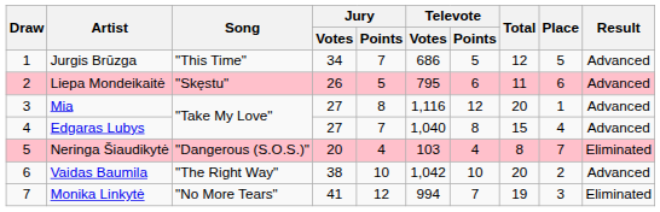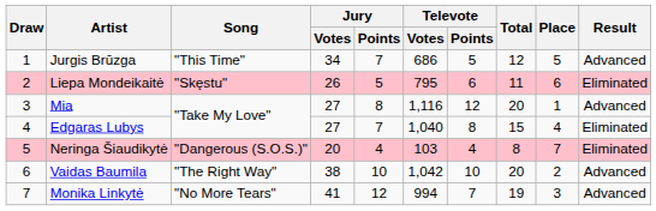 <table class="sortable wikitable" style="margin: 1em auto 1em auto; text-align:center;">
 <tr>
 <th rowspan="2">Draw</th>
 <th rowspan="2">Artist</th>
 <th rowspan="2">Song</th>
 <th colspan="2">Jury</th>
 <th colspan="2">Televote</th>
 <th rowspan="2">Total</th>
 <th rowspan="2">Place</th>
 <th rowspan="2">Result</th>
 </tr>
 <tr>
 <th>Votes</th>
 <th>Points</th>
 <th>Votes</th>
 <th>Points</th>
 </tr>
 <tr>
 <td>1</td>
 <td align="left">Jurgis Brūzga</td>
 <td align="left">"This Time"</td>
 <td>34</td>
 <td>7</td>
 <td>686</td>
 <td>5</td>
 <td>12</td>
 <td>5</td>
 <td>Advanced</td>
 </tr>
 <tr style="background:pink;">
 <td>2</td>
 <td align="left">Liepa Mondeikaitė</td>
 <td align="left">"Skęstu"</td>
 <td>26</td>
 <td>5</td>
 <td>795</td>
 <td>6</td>
 <td>11</td>
 <td>6</td>
-<td>Advanced</td>
+<td>Eliminated</td>
 </tr>
 <tr>
 <td>3</td>
 <td align="left"><a href='#'>Mia</a></td>
 <td align="left" rowspan="2">"Take My Love"</td>
 <td>27</td>
 <td>8</td>
 <td>1,116</td>
 <td>12</td>
 <td>20</td>
 <td>1</td>
 <td>Advanced</td>
 </tr>
 <tr>
 <td>4</td>
 <td align="left"><a href='#'>Edgaras Lubys</a></td>
 <td>27</td>
 <td>7</td>
 <td>1,040</td>
 <td>8</td>
 <td>15</td>
 <td>4</td>
-<td>Advanced</td>
+<td>Eliminated</td>
 </tr>
 <tr style="background:pink;">
 <td>5</td>
 <td align="left">Neringa Šiaudikytė</td>
 <td align="left">"Dangerous (S.O.S.)"</td>
 <td>20</td>
 <td>4</td>
 <td>103</td>
 <td>4</td>
 <td>8</td>
 <td>7</td>
 <td>Eliminated</td>
 </tr>
 <tr>
 <td>6</td>
 <td align="left"><a href='#'>Vaidas Baumila</a></td>
 <td align="left">"The Right Way"</td>
 <td>38</td>
 <td>10</td>
 <td>1,042</td>
 <td>10</td>
 <td>20</td>
 <td>2</td>
 <td>Advanced</td>
 </tr>
 <tr>
 <td>7</td>
 <td align="left"><a href='#'>Monika Linkytė</a></td>
 <td align="left">"No More Tears"</td>
 <td>41</td>
 <td>12</td>
 <td>994</td>
 <td>7</td>
 <td>19</td>
 <td>3</td>
-<td>Eliminated</td>
+<td>Advanced</td>
 </tr>
 </table>
